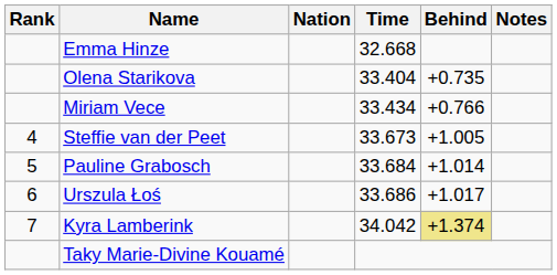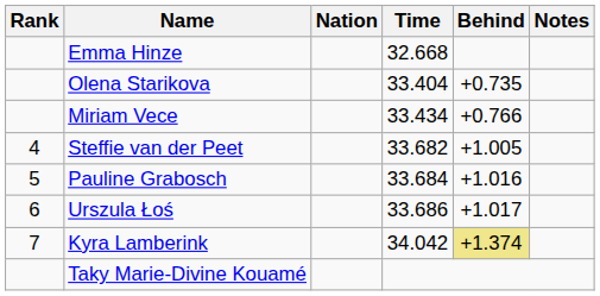 <table class="wikitable sortable" style="text-align:center">
 <tr>
 <th>Rank</th>
 <th>Name</th>
 <th>Nation</th>
 <th>Time</th>
 <th>Behind</th>
 <th>Notes</th>
 </tr>
 <tr>
 <td></td>
 <td align=left><a href='#'>Emma Hinze</a></td>
 <td align=left></td>
 <td>32.668</td>
 <td></td>
 <td></td>
 </tr>
 <tr>
 <td></td>
 <td align=left><a href='#'>Olena Starikova</a></td>
 <td align=left></td>
 <td>33.404</td>
 <td>+0.735</td>
 <td></td>
 </tr>
 <tr>
 <td></td>
 <td align=left><a href='#'>Miriam Vece</a></td>
 <td align=left></td>
 <td>33.434</td>
 <td>+0.766</td>
 <td></td>
 </tr>
 <tr>
 <td>4</td>
 <td align=left><a href='#'>Steffie van der Peet</a></td>
 <td align=left></td>
-<td>33.673</td>
+<td>33.682</td>
 <td>+1.005</td>
 <td></td>
 </tr>
 <tr>
 <td>5</td>
 <td align=left><a href='#'>Pauline Grabosch</a></td>
 <td align=left></td>
 <td>33.684</td>
-<td>+1.014</td>
+<td>+1.016</td>
 <td></td>
 </tr>
 <tr>
 <td>6</td>
 <td align=left><a href='#'>Urszula Łoś</a></td>
 <td align=left></td>
 <td>33.686</td>
 <td>+1.017</td>
 <td></td>
 </tr>
 <tr>
 <td>7</td>
 <td align=left><a href='#'>Kyra Lamberink</a></td>
 <td align=left></td>
 <td>34.042</td>
 <td style="background: khaki;">+1.374</td>
 <td></td>
 </tr>
 <tr>
 <td></td>
 <td align=left><a href='#'>Taky Marie-Divine Kouamé</a></td>
 <td align=left></td>
 <td colspan=3></td>
 </tr>
 </table>
